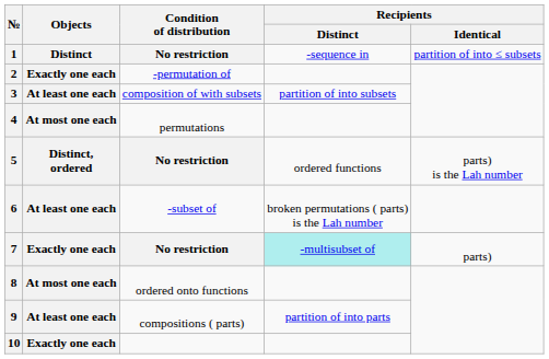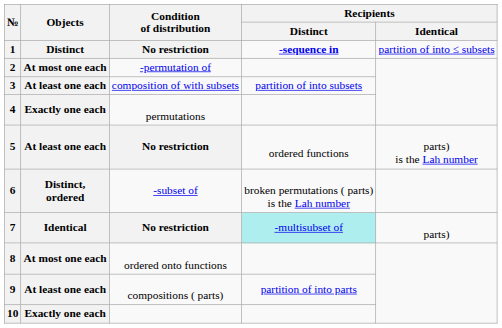 <table class="wikitable" style="text-align:center;" border="1">
 <tr>
 <th rowspan="2">№</th>
 <th rowspan="2">Objects</th>
 <th rowspan="2">Condition <br>of distribution</th>
 <th colspan="2">Recipients</th>
 </tr>
 <tr>
 <th>Distinct</th>
 <th>Identical</th>
 </tr>
 <tr>
 <th>1</th>
 <th>Distinct</th>
 <th>No restriction</th>
-<td><a href='#'>-sequence in </a><br><a href='#'></a></td>
+<td><strong><a href='#'>-sequence in </a><br><a href='#'></a></strong></td>
 <td><a href='#'>partition of  into ≤  subsets</a><br></td>
 </tr>
 <tr>
 <th>2</th>
-<th>Exactly one each</th>
+<th>At most one each</th>
 <td><a href='#'>-permutation of </a><br><a href='#'></a></td>
 <td><a href='#'></a></td>
 </tr>
 <tr>
 <th>3</th>
 <th>At least one each</th>
 <td><a href='#'>composition of  with  subsets</a><br><a href='#'></a></td>
 <td><a href='#'>partition of  into  subsets</a><br><a href='#'></a></td>
 </tr>
 <tr>
 <th>4</th>
-<th>At most one each</th>
+<th>Exactly one each</th>
 <td><a href='#'></a><br>permutations</td>
 <td></td>
 </tr>
 <tr>
 <th>5</th>
-<th>Distinct, <br>ordered</th>
+<th>At least one each</th>
 <th>No restriction</th>
 <td><a href='#'></a><br>ordered functions</td>
 <td><a href='#'></a><br> parts)<br> is the <a href='#'>Lah number</a></td>
 </tr>
 <tr>
 <th>6</th>
-<th>At least one each</th>
+<th>Distinct, <br>ordered</th>
 <td><a href='#'>-subset of </a><br><a href='#'></a></td>
 <td><a href='#'></a><br>broken permutations ( parts)<br> is the <a href='#'>Lah number</a></td>
 </tr>
 <tr>
 <th>7</th>
-<th>Exactly one each</th>
+<th>Identical</th>
 <th>No restriction</th>
 <td style="background: paleturquoise;"><a href='#'>-multisubset of </a><br><a href='#'></a></td>
 <td><a href='#'></a><br> parts)</td>
 </tr>
 <tr>
 <th>8</th>
 <th>At most one each</th>
 <td><a href='#'></a><br>ordered onto functions</td>
 <td></td>
 </tr>
 <tr>
 <th>9</th>
 <th>At least one each</th>
 <td><a href='#'></a><br>compositions ( parts)</td>
 <td><a href='#'>partition of  into  parts</a><br><a href='#'></a></td>
 </tr>
 <tr>
 <th>10</th>
 <th>Exactly one each</th>
 <td><a href='#'></a></td>
 <td></td>
 </tr>
 </table>
